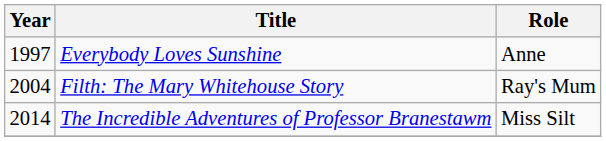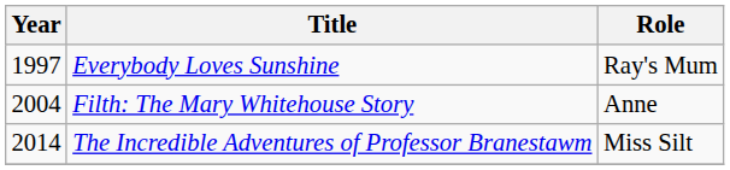 <table class= "wikitable">
 <tr>
 <th>Year</th>
 <th>Title</th>
 <th>Role</th>
 </tr>
 <tr>
 <td>1997</td>
 <td><em><a href='#'>Everybody Loves Sunshine</a></em></td>
-<td>Anne</td>
+<td>Ray's Mum</td>
 </tr>
 <tr>
 <td>2004</td>
 <td><em><a href='#'>Filth: The Mary Whitehouse Story</a></em></td>
-<td>Ray's Mum</td>
+<td>Anne</td>
 </tr>
 <tr>
 <td>2014</td>
 <td><em><a href='#'>The Incredible Adventures of Professor Branestawm</a></em></td>
 <td>Miss Silt</td>
 </tr>
 <tr>
 </tr>
 </table>
